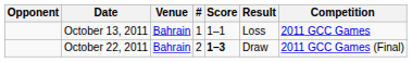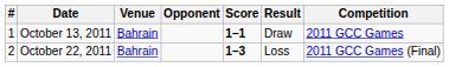 <table class="wikitable">
 <tr>
-<th>Opponent</th>
+<th>#</th>
 <th>Date</th>
 <th>Venue</th>
-<th>#</th>
+<th>Opponent</th>
 <th>Score</th>
 <th>Result</th>
 <th>Competition</th>
 </tr>
 <tr>
-<td></td>
+<td>1</td>
 <td>October 13, 2011</td>
 <td><a href='#'>Bahrain</a></td>
-<td>1</td>
-<td>1–1</td>
-<td>Loss</td>
+<td></td>
+<td><strong>1–1</strong></td>
+<td>Draw</td>
 <td><a href='#'>2011 GCC Games</a></td>
 </tr>
 <tr>
-<td></td>
+<td>2</td>
 <td>October 22, 2011</td>
 <td><a href='#'>Bahrain</a></td>
-<td>2</td>
+<td></td>
 <td><strong>1–3</strong></td>
-<td>Draw</td>
+<td>Loss</td>
 <td><a href='#'>2011 GCC Games</a> (Final)</td>
 </tr>
 </table>
